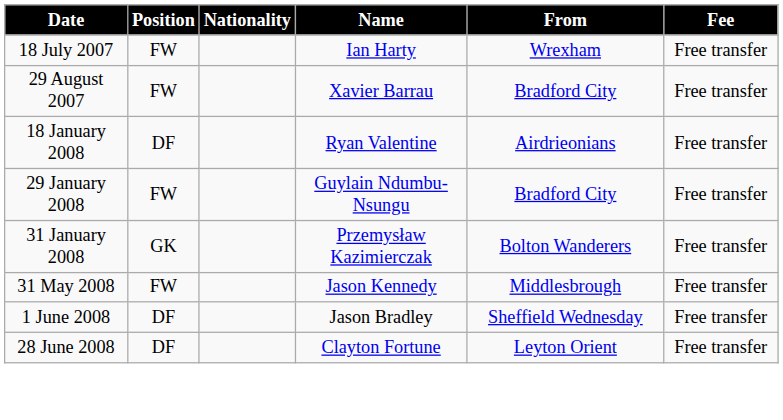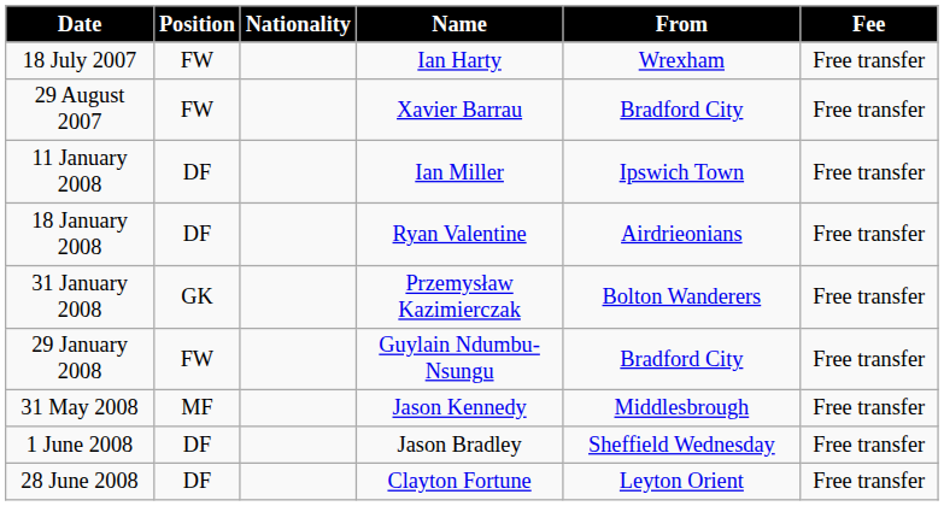 <table class="wikitable" style="text-align:center; font-size:90%; ">
 <tr>
 <th style="background:#000000; color:white; width:110px;">Date</th>
 <th style="background:#000000; color:white; width:50px;">Position</th>
 <th style="background:#000000; color:white; width:50px;">Nationality</th>
 <th style="background:#000000; color:white; width:150px;">Name</th>
 <th style="background:#000000; color:white; width:175px;">From</th>
 <th style="background:#000000; color:white; width:100px;">Fee</th>
 </tr>
 <tr>
 <td>18 July 2007</td>
 <td>FW</td>
 <td></td>
 <td><a href='#'>Ian Harty</a></td>
 <td><a href='#'>Wrexham</a></td>
 <td>Free transfer</td>
 </tr>
 <tr>
 <td>29 August 2007</td>
 <td>FW</td>
 <td></td>
 <td><a href='#'>Xavier Barrau</a></td>
 <td><a href='#'>Bradford City</a></td>
 <td>Free transfer</td>
 </tr>
 <tr>
+<td>11 January 2008</td>
+<td>DF</td>
+<td></td>
+<td><a href='#'>Ian Miller</a></td>
+<td><a href='#'>Ipswich Town</a></td>
+<td>Free transfer</td>
+</tr>
+<tr>
 <td>18 January 2008</td>
 <td>DF</td>
 <td></td>
 <td><a href='#'>Ryan Valentine</a></td>
 <td><a href='#'>Airdrieonians</a></td>
+<td>Free transfer</td>
+</tr>
+<tr>
+<td>31 January 2008</td>
+<td>GK</td>
+<td></td>
+<td><a href='#'>Przemysław Kazimierczak</a></td>
+<td><a href='#'>Bolton Wanderers</a></td>
 <td>Free transfer</td>
 </tr>
 <tr>
 <td>29 January 2008</td>
 <td>FW</td>
 <td></td>
 <td><a href='#'>Guylain Ndumbu-Nsungu</a></td>
 <td><a href='#'>Bradford City</a></td>
 <td>Free transfer</td>
 </tr>
 <tr>
-<td>31 January 2008</td>
-<td>GK</td>
-<td></td>
-<td><a href='#'>Przemysław Kazimierczak</a></td>
-<td><a href='#'>Bolton Wanderers</a></td>
-<td>Free transfer</td>
-</tr>
-<tr>
 <td>31 May 2008</td>
-<td>FW</td>
+<td>MF</td>
 <td></td>
 <td><a href='#'>Jason Kennedy</a></td>
 <td><a href='#'>Middlesbrough</a></td>
 <td>Free transfer</td>
 </tr>
 <tr>
 <td>1 June 2008</td>
 <td>DF</td>
 <td></td>
 <td>Jason Bradley</td>
 <td><a href='#'>Sheffield Wednesday</a></td>
 <td>Free transfer</td>
 </tr>
 <tr>
 <td>28 June 2008</td>
 <td>DF</td>
 <td></td>
 <td><a href='#'>Clayton Fortune</a></td>
 <td><a href='#'>Leyton Orient</a></td>
 <td>Free transfer</td>
 </tr>
 </table>
